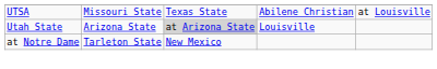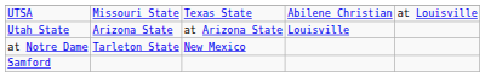 <table class="wikitable">
 <tr>
 </tr>
 <tr>
 <td><a href='#'>UTSA</a></td>
 <td><a href='#'>Missouri State</a></td>
 <td><a href='#'>Texas State</a></td>
 <td><a href='#'>Abilene Christian</a></td>
 <td>at <a href='#'>Louisville</a></td>
 </tr>
 <tr>
 <td><a href='#'>Utah State</a></td>
 <td><a href='#'>Arizona State</a></td>
-<td style="background: lightgrey;">at <a href='#'>Arizona State</a></td>
+<td>at <a href='#'>Arizona State</a></td>
 <td><a href='#'>Louisville</a></td>
 <td></td>
 </tr>
 <tr>
 <td>at <a href='#'>Notre Dame</a></td>
 <td><a href='#'>Tarleton State</a></td>
 <td><a href='#'>New Mexico</a></td>
 <td></td>
 <td></td>
 </tr>
+<tr>
+<td><a href='#'>Samford</a></td>
+<td></td>
+<td></td>
+<td></td>
+<td></td>
+</tr>
 </table>
